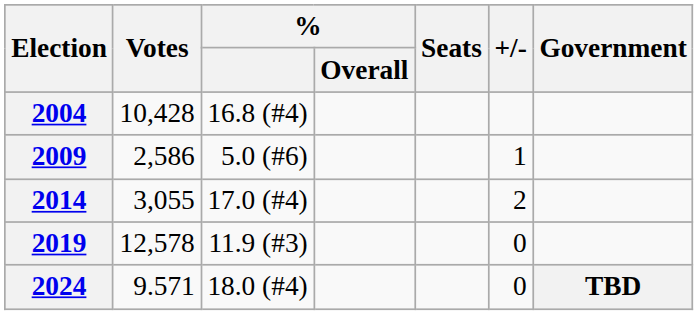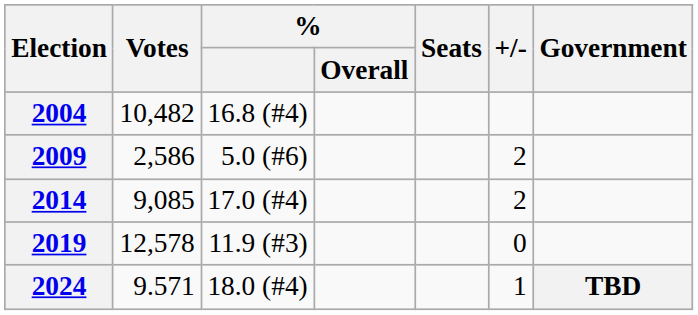 <table class="wikitable" style="text-align:right;">
 <tr>
 <th rowspan=2>Election</th>
 <th rowspan=2>Votes</th>
 <th colspan=2>%</th>
 <th rowspan=2>Seats</th>
 <th rowspan=2>+/-</th>
 <th rowspan=2>Government</th>
 </tr>
 <tr>
 <th></th>
 <th>Overall</th>
 </tr>
 <tr>
 <th><a href='#'>2004</a></th>
-<td>10,428</td>
+<td>10,482</td>
 <td>16.8 (#4)</td>
 <td></td>
 <td></td>
 <td></td>
 <td></td>
 </tr>
 <tr>
 <th><a href='#'>2009</a></th>
 <td>2,586</td>
 <td>5.0 (#6)</td>
 <td></td>
 <td></td>
-<td> 1</td>
+<td> 2</td>
 <td></td>
 </tr>
 <tr>
 <th><a href='#'>2014</a></th>
-<td>3,055</td>
+<td>9,085</td>
 <td>17.0 (#4)</td>
 <td></td>
 <td></td>
 <td> 2</td>
 <td></td>
 </tr>
 <tr>
 <th><a href='#'>2019</a></th>
 <td>12,578</td>
 <td>11.9 (#3)</td>
 <td></td>
 <td></td>
 <td> 0</td>
 <td></td>
 </tr>
 <tr>
 <th><a href='#'>2024</a></th>
 <td>9.571</td>
 <td>18.0 (#4)</td>
 <td></td>
 <td></td>
-<td> 0</td>
+<td> 1</td>
 <th>TBD</th>
 </tr>
 </table>
